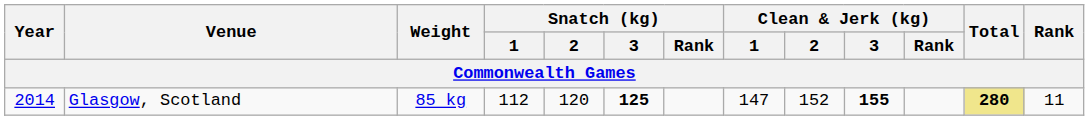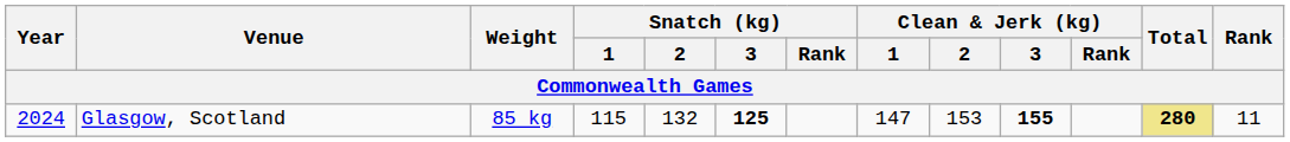 <table class = "wikitable" style="text-align:center;">
 <tr>
 <th rowspan=2 width=40>Year</th>
 <th rowspan=2 width=250>Venue</th>
 <th rowspan=2 width=60>Weight</th>
 <th colspan=4>Snatch (kg)</th>
 <th colspan=4>Clean & Jerk (kg)</th>
 <th rowspan=2 width=40>Total</th>
 <th rowspan=2 width=40>Rank</th>
 </tr>
 <tr>
 <th width=40>1</th>
 <th width=40>2</th>
 <th width=40>3</th>
 <th width=40>Rank</th>
 <th width=40>1</th>
 <th width=40>2</th>
 <th width=40>3</th>
 <th width=40>Rank</th>
 </tr>
 <tr>
 <th colspan=13><a href='#'>Commonwealth Games</a></th>
 </tr>
 <tr>
-<td><a href='#'>2014</a></td>
+<td><a href='#'>2024</a></td>
 <td align=left> <a href='#'>Glasgow</a>, Scotland</td>
 <td><a href='#'>85 kg</a></td>
-<td>112</td>
-<td>120</td>
+<td>115</td>
+<td>132</td>
 <td><strong>125</strong></td>
 <td></td>
 <td>147</td>
-<td>152</td>
+<td>153</td>
 <td><strong>155</strong></td>
 <td></td>
 <td style="background: khaki;"><strong>280</strong></td>
 <td>11</td>
 </tr>
 </table>
